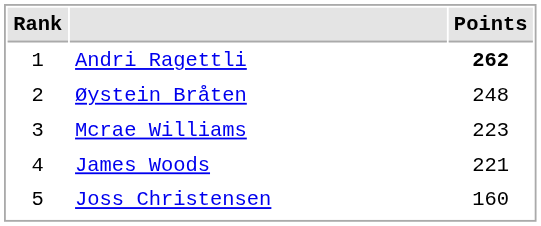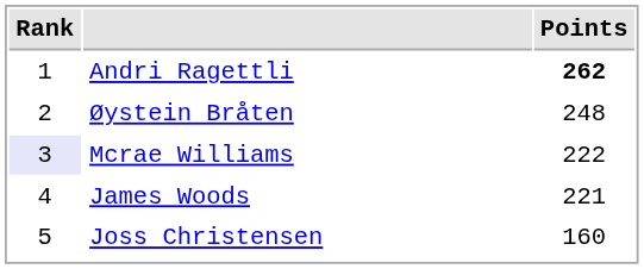 <table cellspacing="1" cellpadding="3" style="border:1px solid #aaa; font-size:86%;">
 <tr style="background:#e4e4e4;">
 <th style="border-bottom:1px solid #aaa; width:10px;">Rank</th>
 <th style="border-bottom:1px solid #aaa; width:200px;"></th>
 <th style="border-bottom:1px solid #aaa; width:20px;">Points</th>
 </tr>
 <tr>
 <td align=center>1</td>
 <td> <a href='#'>Andri Ragettli</a></td>
 <td align=center><strong>262</strong></td>
 </tr>
 <tr>
 <td align=center>2</td>
 <td> <a href='#'>Øystein Bråten</a></td>
 <td align=center>248</td>
 </tr>
 <tr>
-<td align=center>3</td>
+<td align=center style="background: lavender;">3</td>
 <td> <a href='#'>Mcrae Williams</a></td>
-<td align=center>223</td>
+<td align=center>222</td>
 </tr>
 <tr>
 <td align=center>4</td>
 <td> <a href='#'>James Woods</a></td>
 <td align=center>221</td>
 </tr>
 <tr>
 <td align=center>5</td>
 <td> <a href='#'>Joss Christensen</a></td>
 <td align=center>160</td>
 </tr>
 <tr>
 </tr>
 </table>
